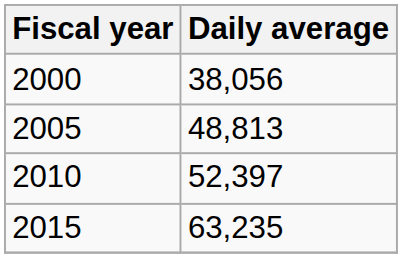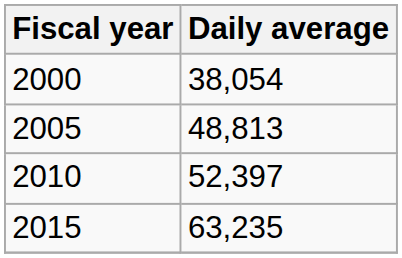 <table class="wikitable">
 <tr>
 <th>Fiscal year</th>
 <th>Daily average</th>
 </tr>
 <tr>
 <td>2000</td>
-<td>38,056</td>
+<td>38,054</td>
 </tr>
 <tr>
 <td>2005</td>
 <td>48,813</td>
 </tr>
 <tr>
 <td>2010</td>
 <td>52,397</td>
 </tr>
 <tr>
 <td>2015</td>
 <td>63,235</td>
 </tr>
 <tr>
 </tr>
 </table>
